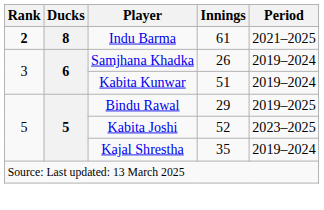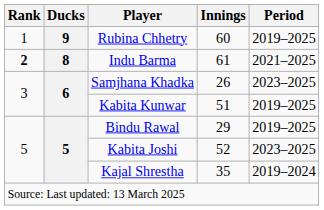 <table class="wikitable" style="text-align: center;">
 <tr>
 <th>Rank</th>
 <th>Ducks</th>
 <th>Player</th>
 <th>Innings</th>
 <th>Period</th>
+</tr>
+<tr>
+<td>1</td>
+<th>9</th>
+<td><a href='#'>Rubina Chhetry</a></td>
+<td>60</td>
+<td>2019–2025</td>
 </tr>
 <tr>
 <td><strong>2</strong></td>
 <th>8</th>
 <td><a href='#'>Indu Barma</a></td>
 <td>61</td>
 <td>2021–2025</td>
 </tr>
 <tr>
 <td rowspan="2">3</td>
 <th rowspan="2">6</th>
 <td><a href='#'>Samjhana Khadka</a></td>
 <td>26</td>
-<td>2019–2024</td>
+<td>2023–2025</td>
 </tr>
 <tr>
 <td><a href='#'>Kabita Kunwar</a></td>
 <td>51</td>
-<td>2019–2024</td>
+<td>2019–2025</td>
 </tr>
 <tr>
 <td rowspan="3">5</td>
 <th rowspan="3">5</th>
 <td><a href='#'>Bindu Rawal</a></td>
 <td>29</td>
 <td>2019–2025</td>
 </tr>
 <tr>
 <td><a href='#'>Kabita Joshi</a></td>
 <td>52</td>
 <td>2023–2025</td>
 </tr>
 <tr>
 <td><a href='#'>Kajal Shrestha</a></td>
 <td>35</td>
 <td>2019–2024</td>
 </tr>
 <tr>
 <td colspan="5" style="text-align:left;"><small>Source:  Last updated: 13 March 2025</small></td>
 </tr>
 </table>
